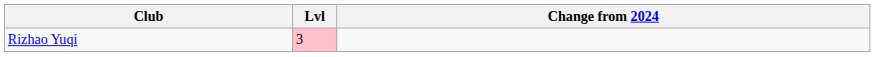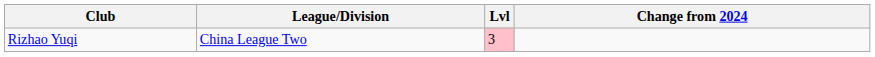 <table class="wikitable sortable" width="100%" style="font-size:90%">
 <tr>
 <th width="20%">Club</th>
+<th width="30%">League/Division</th>
 <th width="3%">Lvl</th>
 <th width="37%">Change from <a href='#'>2024</a></th>
 </tr>
 <tr>
 <td><a href='#'>Rizhao Yuqi</a></td>
+<td><a href='#'>China League Two</a></td>
 <td style="background: pink;">3</td>
 <td></td>
 </tr>
 </table>
